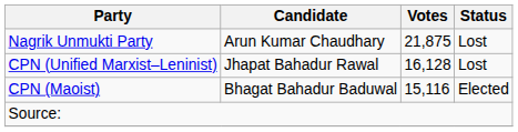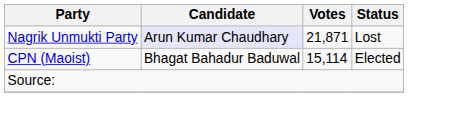 <table class="wikitable">
 <tr>
 <th>Party</th>
 <th>Candidate</th>
 <th>Votes</th>
 <th>Status</th>
 </tr>
 <tr>
 <td><a href='#'>Nagrik Unmukti Party</a></td>
-<td>Arun Kumar Chaudhary</td>
-<td>21,875</td>
-<td>Lost</td>
-</tr>
-<tr>
-<td><a href='#'>CPN (Unified Marxist–Leninist)</a></td>
-<td>Jhapat Bahadur Rawal</td>
-<td>16,128</td>
+<td style="background: lavender;">Arun Kumar Chaudhary</td>
+<td>21,871</td>
 <td>Lost</td>
 </tr>
 <tr>
 <td><a href='#'>CPN (Maoist)</a></td>
 <td>Bhagat Bahadur Baduwal</td>
-<td>15,116</td>
+<td>15,114</td>
 <td>Elected</td>
 </tr>
 <tr>
 <td colspan="4">Source: </td>
 </tr>
 <tr>
 </tr>
 </table>
